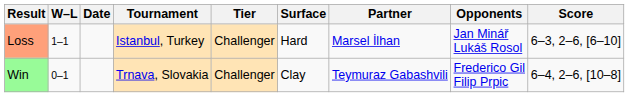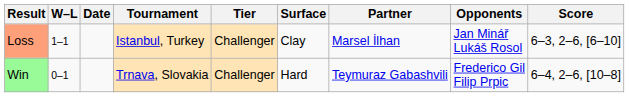 <table class="sortable wikitable">
 <tr>
 <th>Result</th>
 <th class=unsortable>W–L</th>
 <th>Date</th>
 <th>Tournament</th>
 <th>Tier</th>
 <th>Surface</th>
 <th>Partner</th>
 <th>Opponents</th>
 <th class=unsortable>Score</th>
 </tr>
 <tr>
 <td bgcolor=FFA07A>Loss</td>
 <td><small>1–1</small></td>
 <td><a href='#'></a></td>
 <td style="background:moccasin;"><a href='#'>Istanbul</a>, Turkey</td>
 <td style="background:moccasin;">Challenger</td>
-<td>Hard</td>
+<td>Clay</td>
 <td> <a href='#'>Marsel İlhan</a></td>
 <td> <a href='#'>Jan Minář</a><br> <a href='#'>Lukáš Rosol</a></td>
 <td>6–3, 2–6, [6–10]</td>
 </tr>
 <tr>
 <td bgcolor=98FB98>Win</td>
 <td><small>0–1</small></td>
 <td><a href='#'></a></td>
 <td style="background:moccasin;"><a href='#'>Trnava</a>, Slovakia</td>
 <td style="background:moccasin;">Challenger</td>
-<td>Clay</td>
+<td>Hard</td>
 <td> <a href='#'>Teymuraz Gabashvili</a></td>
 <td> <a href='#'>Frederico Gil</a><br> <a href='#'>Filip Prpic</a></td>
 <td>6–4, 2–6, [10–8]</td>
 </tr>
 </table>
